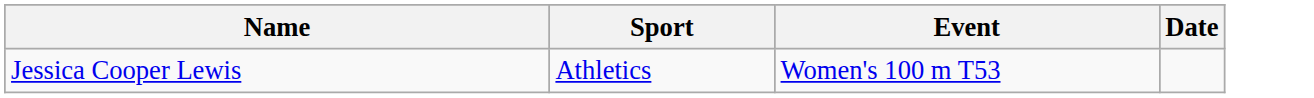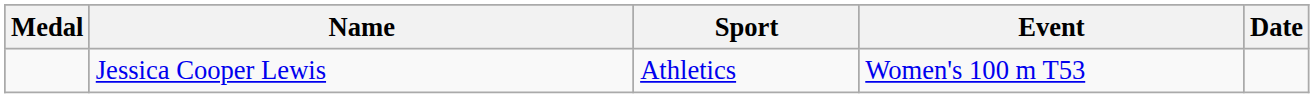 <table class="wikitable sortable"  style="font-size:95%">
 <tr>
+<th>Medal</th>
 <th style="width:20em">Name</th>
 <th style="width:8em">Sport</th>
 <th style="width:14em">Event</th>
 <th>Date</th>
 </tr>
 <tr>
+<td></td>
 <td><a href='#'>Jessica Cooper Lewis</a></td>
 <td><a href='#'>Athletics</a></td>
 <td><a href='#'>Women's 100 m T53</a></td>
 <td></td>
 </tr>
 </table>
